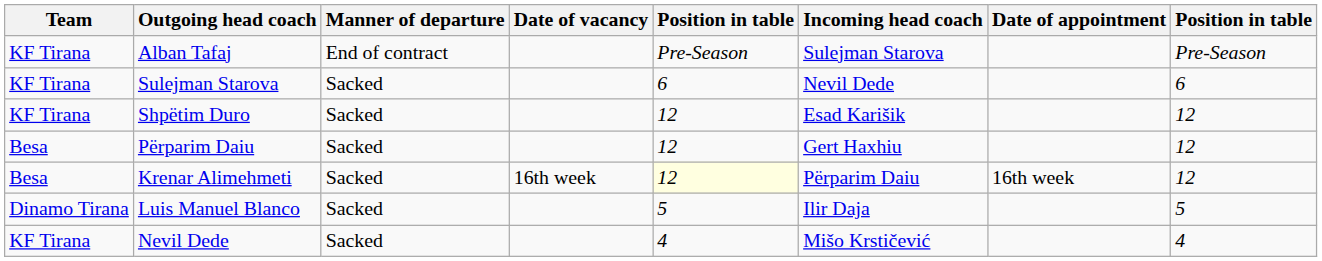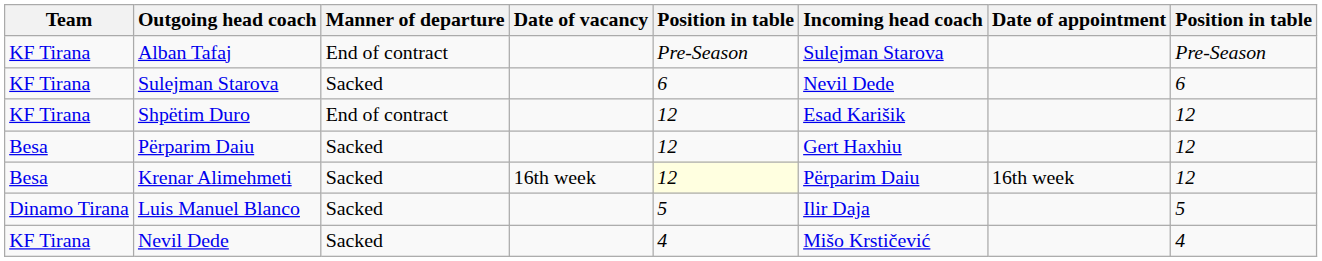 <table class="wikitable sortable">
 <tr>
 <th>Team</th>
 <th>Outgoing head coach</th>
 <th>Manner of departure</th>
 <th>Date of vacancy</th>
 <th>Position in table</th>
 <th>Incoming head coach</th>
 <th>Date of appointment</th>
 <th>Position in table</th>
 </tr>
 <tr>
 <td><a href='#'>KF Tirana</a></td>
 <td> <a href='#'>Alban Tafaj</a></td>
 <td>End of contract</td>
 <td></td>
 <td><em>Pre-Season</em></td>
 <td> <a href='#'>Sulejman Starova</a></td>
 <td></td>
 <td><em>Pre-Season</em></td>
 </tr>
 <tr>
 <td><a href='#'>KF Tirana</a></td>
 <td> <a href='#'>Sulejman Starova</a></td>
 <td>Sacked</td>
 <td></td>
 <td><em>6</em></td>
 <td> <a href='#'>Nevil Dede</a></td>
 <td></td>
 <td><em>6</em></td>
 </tr>
 <tr>
 <td><a href='#'>KF Tirana</a></td>
 <td> <a href='#'>Shpëtim Duro</a></td>
-<td>Sacked</td>
+<td>End of contract</td>
 <td></td>
 <td><em>12</em></td>
 <td> <a href='#'>Esad Karišik</a></td>
 <td></td>
 <td><em>12</em></td>
 </tr>
 <tr>
 <td><a href='#'>Besa</a></td>
 <td> <a href='#'>Përparim Daiu</a></td>
 <td>Sacked</td>
 <td></td>
 <td><em>12</em></td>
 <td> <a href='#'>Gert Haxhiu</a></td>
 <td></td>
 <td><em>12</em></td>
 </tr>
 <tr>
 <td><a href='#'>Besa</a></td>
 <td> <a href='#'>Krenar Alimehmeti</a></td>
 <td>Sacked</td>
 <td>16th week</td>
 <td style="background: lightyellow;"><em>12</em></td>
 <td> <a href='#'>Përparim Daiu</a></td>
 <td>16th week</td>
 <td><em>12</em></td>
 </tr>
 <tr>
 <td><a href='#'>Dinamo Tirana</a></td>
 <td> <a href='#'>Luis Manuel Blanco</a></td>
 <td>Sacked</td>
 <td></td>
 <td><em>5</em></td>
 <td> <a href='#'>Ilir Daja</a></td>
 <td></td>
 <td><em>5</em></td>
 </tr>
 <tr>
 <td><a href='#'>KF Tirana</a></td>
 <td> <a href='#'>Nevil Dede</a></td>
 <td>Sacked</td>
 <td></td>
 <td><em>4</em></td>
 <td> <a href='#'>Mišo Krstičević</a></td>
 <td></td>
 <td><em>4</em></td>
 </tr>
 </table>
